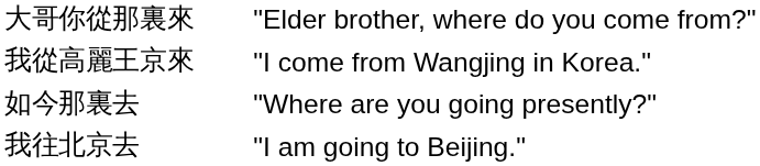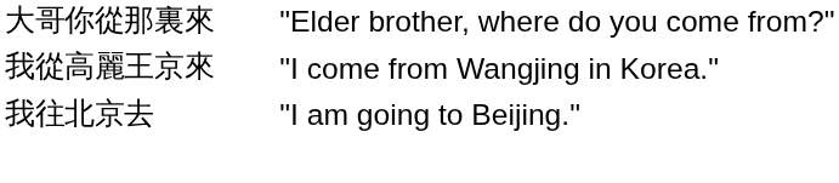 <table style="padding-left: 2em">
 <tr>
 <td style="padding-right: 2em">大哥你從那裏來</td>
 <td>"Elder brother, where do you come from?"</td>
 </tr>
 <tr>
 <td>我從高麗王京來</td>
 <td>"I come from Wangjing in Korea."</td>
 </tr>
 <tr>
-<td>如今那裏去</td>
-<td>"Where are you going presently?"</td>
-</tr>
-<tr>
 <td>我往北京去</td>
 <td>"I am going to Beijing."</td>
 </tr>
 </table>
